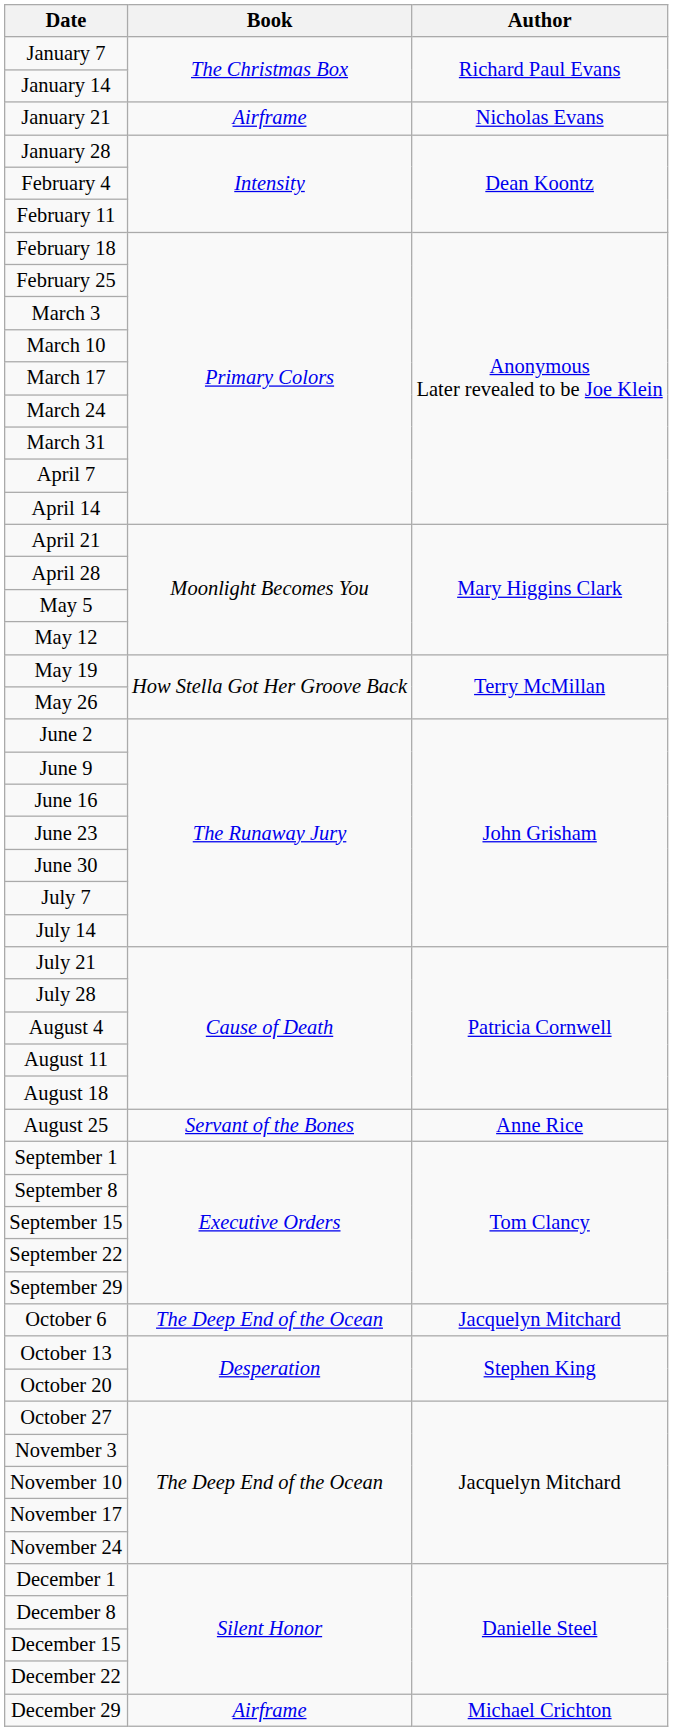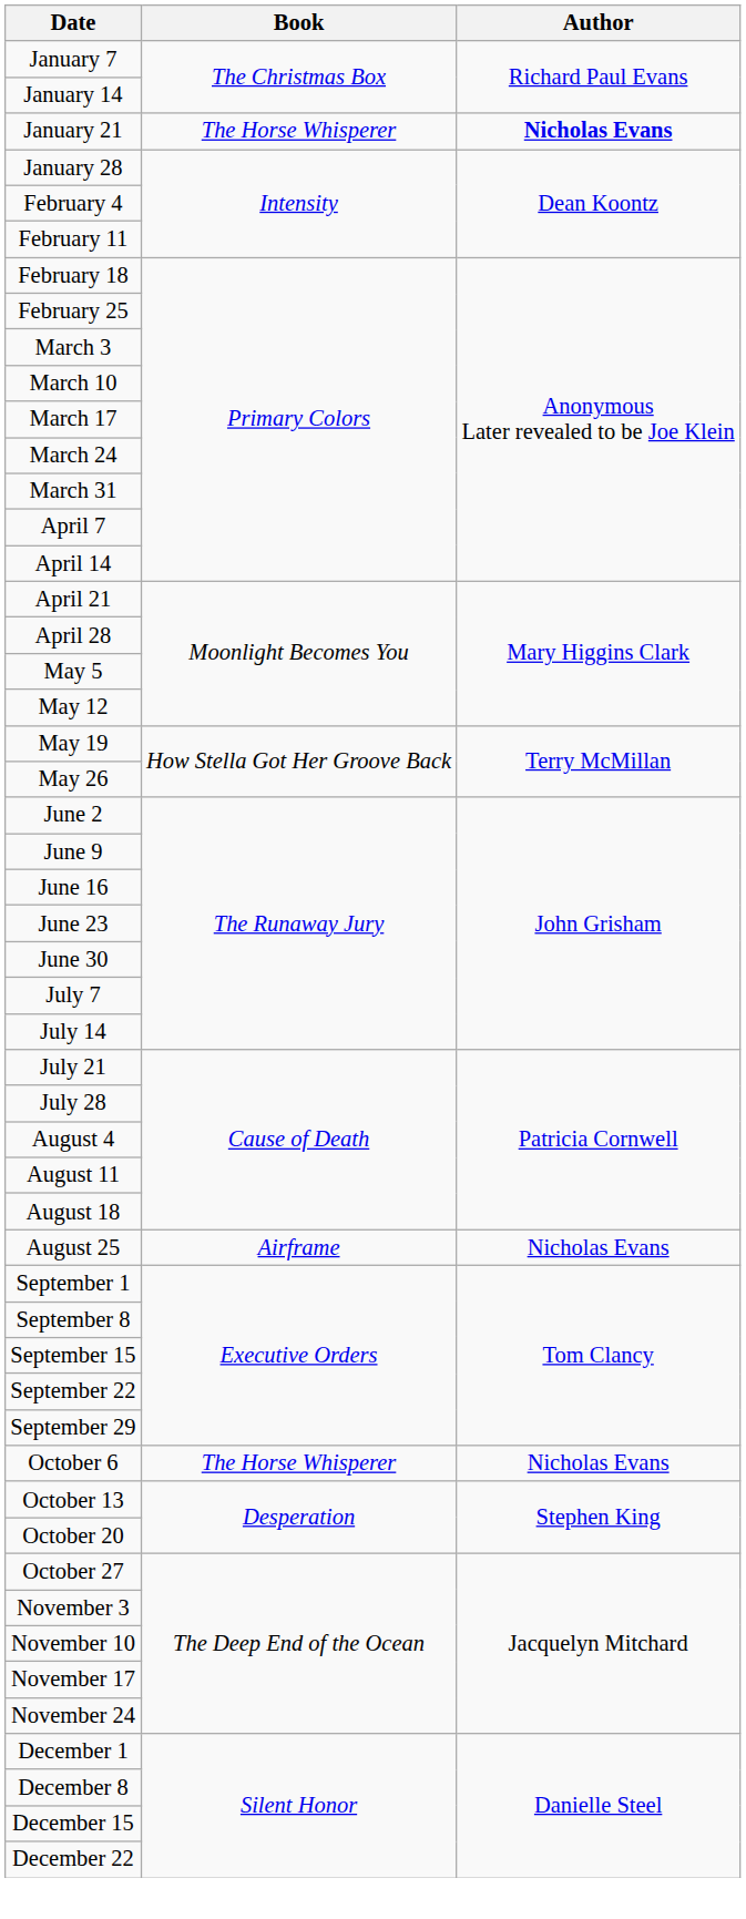 <table class="wikitable sortable" style="text-align: center">
 <tr>
 <th>Date</th>
 <th>Book</th>
 <th>Author</th>
 </tr>
 <tr>
 <td>January 7</td>
 <td rowspan=2><em><a href='#'>The Christmas Box</a></em></td>
 <td rowspan=2><a href='#'>Richard Paul Evans</a></td>
 </tr>
 <tr>
 <td>January 14</td>
 </tr>
 <tr>
 <td>January 21</td>
-<td><em><a href='#'>Airframe</a></em></td>
-<td><a href='#'>Nicholas Evans</a></td>
+<td><em><a href='#'>The Horse Whisperer</a></em></td>
+<td><strong><a href='#'>Nicholas Evans</a></strong></td>
 </tr>
 <tr>
 <td>January 28</td>
 <td rowspan=3><em><a href='#'>Intensity</a></em></td>
 <td rowspan=3><a href='#'>Dean Koontz</a></td>
 </tr>
 <tr>
 <td>February 4</td>
 </tr>
 <tr>
 <td>February 11</td>
 </tr>
 <tr>
 <td>February 18</td>
 <td rowspan=9><em><a href='#'>Primary Colors</a></em></td>
 <td rowspan=9><a href='#'>Anonymous</a> <br> Later revealed to be <a href='#'>Joe Klein</a></td>
 </tr>
 <tr>
 <td>February 25</td>
 </tr>
 <tr>
 <td>March 3</td>
 </tr>
 <tr>
 <td>March 10</td>
 </tr>
 <tr>
 <td>March 17</td>
 </tr>
 <tr>
 <td>March 24</td>
 </tr>
 <tr>
 <td>March 31</td>
 </tr>
 <tr>
 <td>April 7</td>
 </tr>
 <tr>
 <td>April 14</td>
 </tr>
 <tr>
 <td>April 21</td>
 <td rowspan=4><em>Moonlight Becomes You</em></td>
 <td rowspan=4><a href='#'>Mary Higgins Clark</a></td>
 </tr>
 <tr>
 <td>April 28</td>
 </tr>
 <tr>
 <td>May 5</td>
 </tr>
 <tr>
 <td>May 12</td>
 </tr>
 <tr>
 <td>May 19</td>
 <td rowspan=2><em>How Stella Got Her Groove Back</em></td>
 <td rowspan=2><a href='#'>Terry McMillan</a></td>
 </tr>
 <tr>
 <td>May 26</td>
 </tr>
 <tr>
 <td>June 2</td>
 <td rowspan=7><em><a href='#'>The Runaway Jury</a></em></td>
 <td rowspan=7><a href='#'>John Grisham</a></td>
 </tr>
 <tr>
 <td>June 9</td>
 </tr>
 <tr>
 <td>June 16</td>
 </tr>
 <tr>
 <td>June 23</td>
 </tr>
 <tr>
 <td>June 30</td>
 </tr>
 <tr>
 <td>July 7</td>
 </tr>
 <tr>
 <td>July 14</td>
 </tr>
 <tr>
 <td>July 21</td>
 <td rowspan=5><em><a href='#'>Cause of Death</a></em></td>
 <td rowspan=5><a href='#'>Patricia Cornwell</a></td>
 </tr>
 <tr>
 <td>July 28</td>
 </tr>
 <tr>
 <td>August 4</td>
 </tr>
 <tr>
 <td>August 11</td>
 </tr>
 <tr>
 <td>August 18</td>
 </tr>
 <tr>
 <td>August 25</td>
-<td><em><a href='#'>Servant of the Bones</a></em></td>
-<td><a href='#'>Anne Rice</a></td>
+<td><em><a href='#'>Airframe</a></em></td>
+<td><a href='#'>Nicholas Evans</a></td>
 </tr>
 <tr>
 <td>September 1</td>
 <td rowspan=5><em><a href='#'>Executive Orders</a></em></td>
 <td rowspan=5><a href='#'>Tom Clancy</a></td>
 </tr>
 <tr>
 <td>September 8</td>
 </tr>
 <tr>
 <td>September 15</td>
 </tr>
 <tr>
 <td>September 22</td>
 </tr>
 <tr>
 <td>September 29</td>
 </tr>
 <tr>
 <td>October 6</td>
-<td><em><a href='#'>The Deep End of the Ocean</a></em></td>
-<td><a href='#'>Jacquelyn Mitchard</a></td>
+<td><em><a href='#'>The Horse Whisperer</a></em></td>
+<td><a href='#'>Nicholas Evans</a></td>
 </tr>
 <tr>
 <td>October 13</td>
 <td rowspan=2><em><a href='#'>Desperation</a></em></td>
 <td rowspan=2><a href='#'>Stephen King</a></td>
 </tr>
 <tr>
 <td>October 20</td>
 </tr>
 <tr>
 <td>October 27</td>
 <td rowspan=5><em>The Deep End of the Ocean</em></td>
 <td rowspan=5>Jacquelyn Mitchard</td>
 </tr>
 <tr>
 <td>November 3</td>
 </tr>
 <tr>
 <td>November 10</td>
 </tr>
 <tr>
 <td>November 17</td>
 </tr>
 <tr>
 <td>November 24</td>
 </tr>
 <tr>
 <td>December 1</td>
 <td rowspan=4><em><a href='#'>Silent Honor</a></em></td>
 <td rowspan=4><a href='#'>Danielle Steel</a></td>
 </tr>
 <tr>
 <td>December 8</td>
 </tr>
 <tr>
 <td>December 15</td>
 </tr>
 <tr>
 <td>December 22</td>
 </tr>
-<tr>
-<td>December 29</td>
-<td><em><a href='#'>Airframe</a></em></td>
-<td><a href='#'>Michael Crichton</a></td>
-</tr>
 </table>
